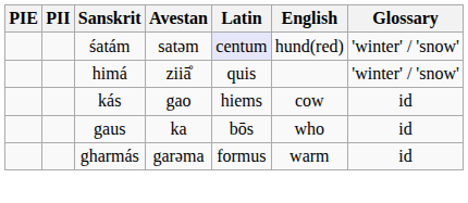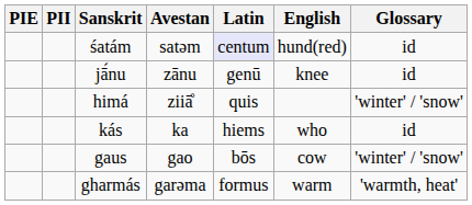 <table class="wikitable" style="text-align: center;">
 <tr>
 <th>PIE</th>
 <th>PII</th>
 <th>Sanskrit</th>
 <th>Avestan</th>
 <th>Latin</th>
 <th>English</th>
 <th>Glossary</th>
 </tr>
 <tr>
 <td></td>
 <td></td>
 <td>śatám</td>
 <td>satəm</td>
 <td style="background: lavender;">centum</td>
 <td>hund(red)</td>
-<td>'winter' / 'snow'</td>
+<td>id</td>
+</tr>
+<tr>
+<td></td>
+<td></td>
+<td>jā́nu</td>
+<td>zānu</td>
+<td>genū</td>
+<td>knee</td>
+<td>id</td>
 </tr>
 <tr>
 <td></td>
 <td></td>
 <td>himá</td>
 <td>ziiā̊</td>
 <td>quis</td>
 <td></td>
 <td>'winter' / 'snow'</td>
 </tr>
 <tr>
 <td></td>
 <td></td>
 <td>kás</td>
-<td>gao</td>
+<td>ka</td>
 <td>hiems</td>
-<td>cow</td>
+<td>who</td>
 <td>id</td>
 </tr>
 <tr>
 <td></td>
 <td></td>
 <td>gaus</td>
-<td>ka</td>
+<td>gao</td>
 <td>bōs</td>
-<td>who</td>
-<td>id</td>
+<td>cow</td>
+<td>'winter' / 'snow'</td>
 </tr>
 <tr>
 <td></td>
 <td></td>
 <td>gharmás</td>
 <td>garəma</td>
 <td>formus</td>
 <td>warm</td>
-<td>id</td>
+<td>'warmth, heat'</td>
 </tr>
 </table>
